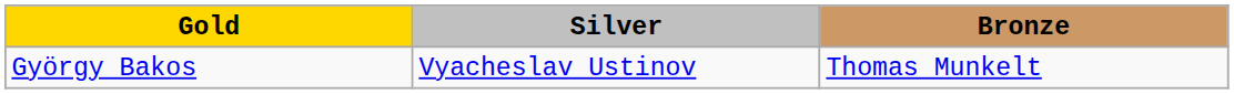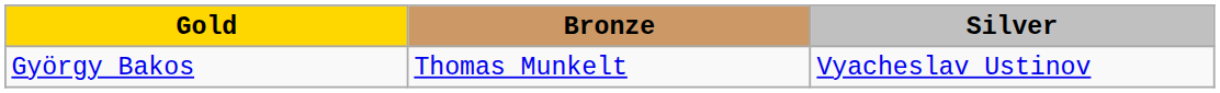 <table class="wikitable" style="text-align:left">
 <tr align="center">
 <td width=200 bgcolor=gold><strong>Gold</strong></td>
+<td width=200 bgcolor=CC9966><strong>Bronze</strong></td>
 <td width=200 bgcolor=silver><strong>Silver</strong></td>
-<td width=200 bgcolor=CC9966><strong>Bronze</strong></td>
 </tr>
 <tr>
 <td><a href='#'>György Bakos</a><br><em></em></td>
+<td><a href='#'>Thomas Munkelt</a><br><em></em></td>
 <td><a href='#'>Vyacheslav Ustinov</a><br><em></em></td>
-<td><a href='#'>Thomas Munkelt</a><br><em></em></td>
 </tr>
 </table>
